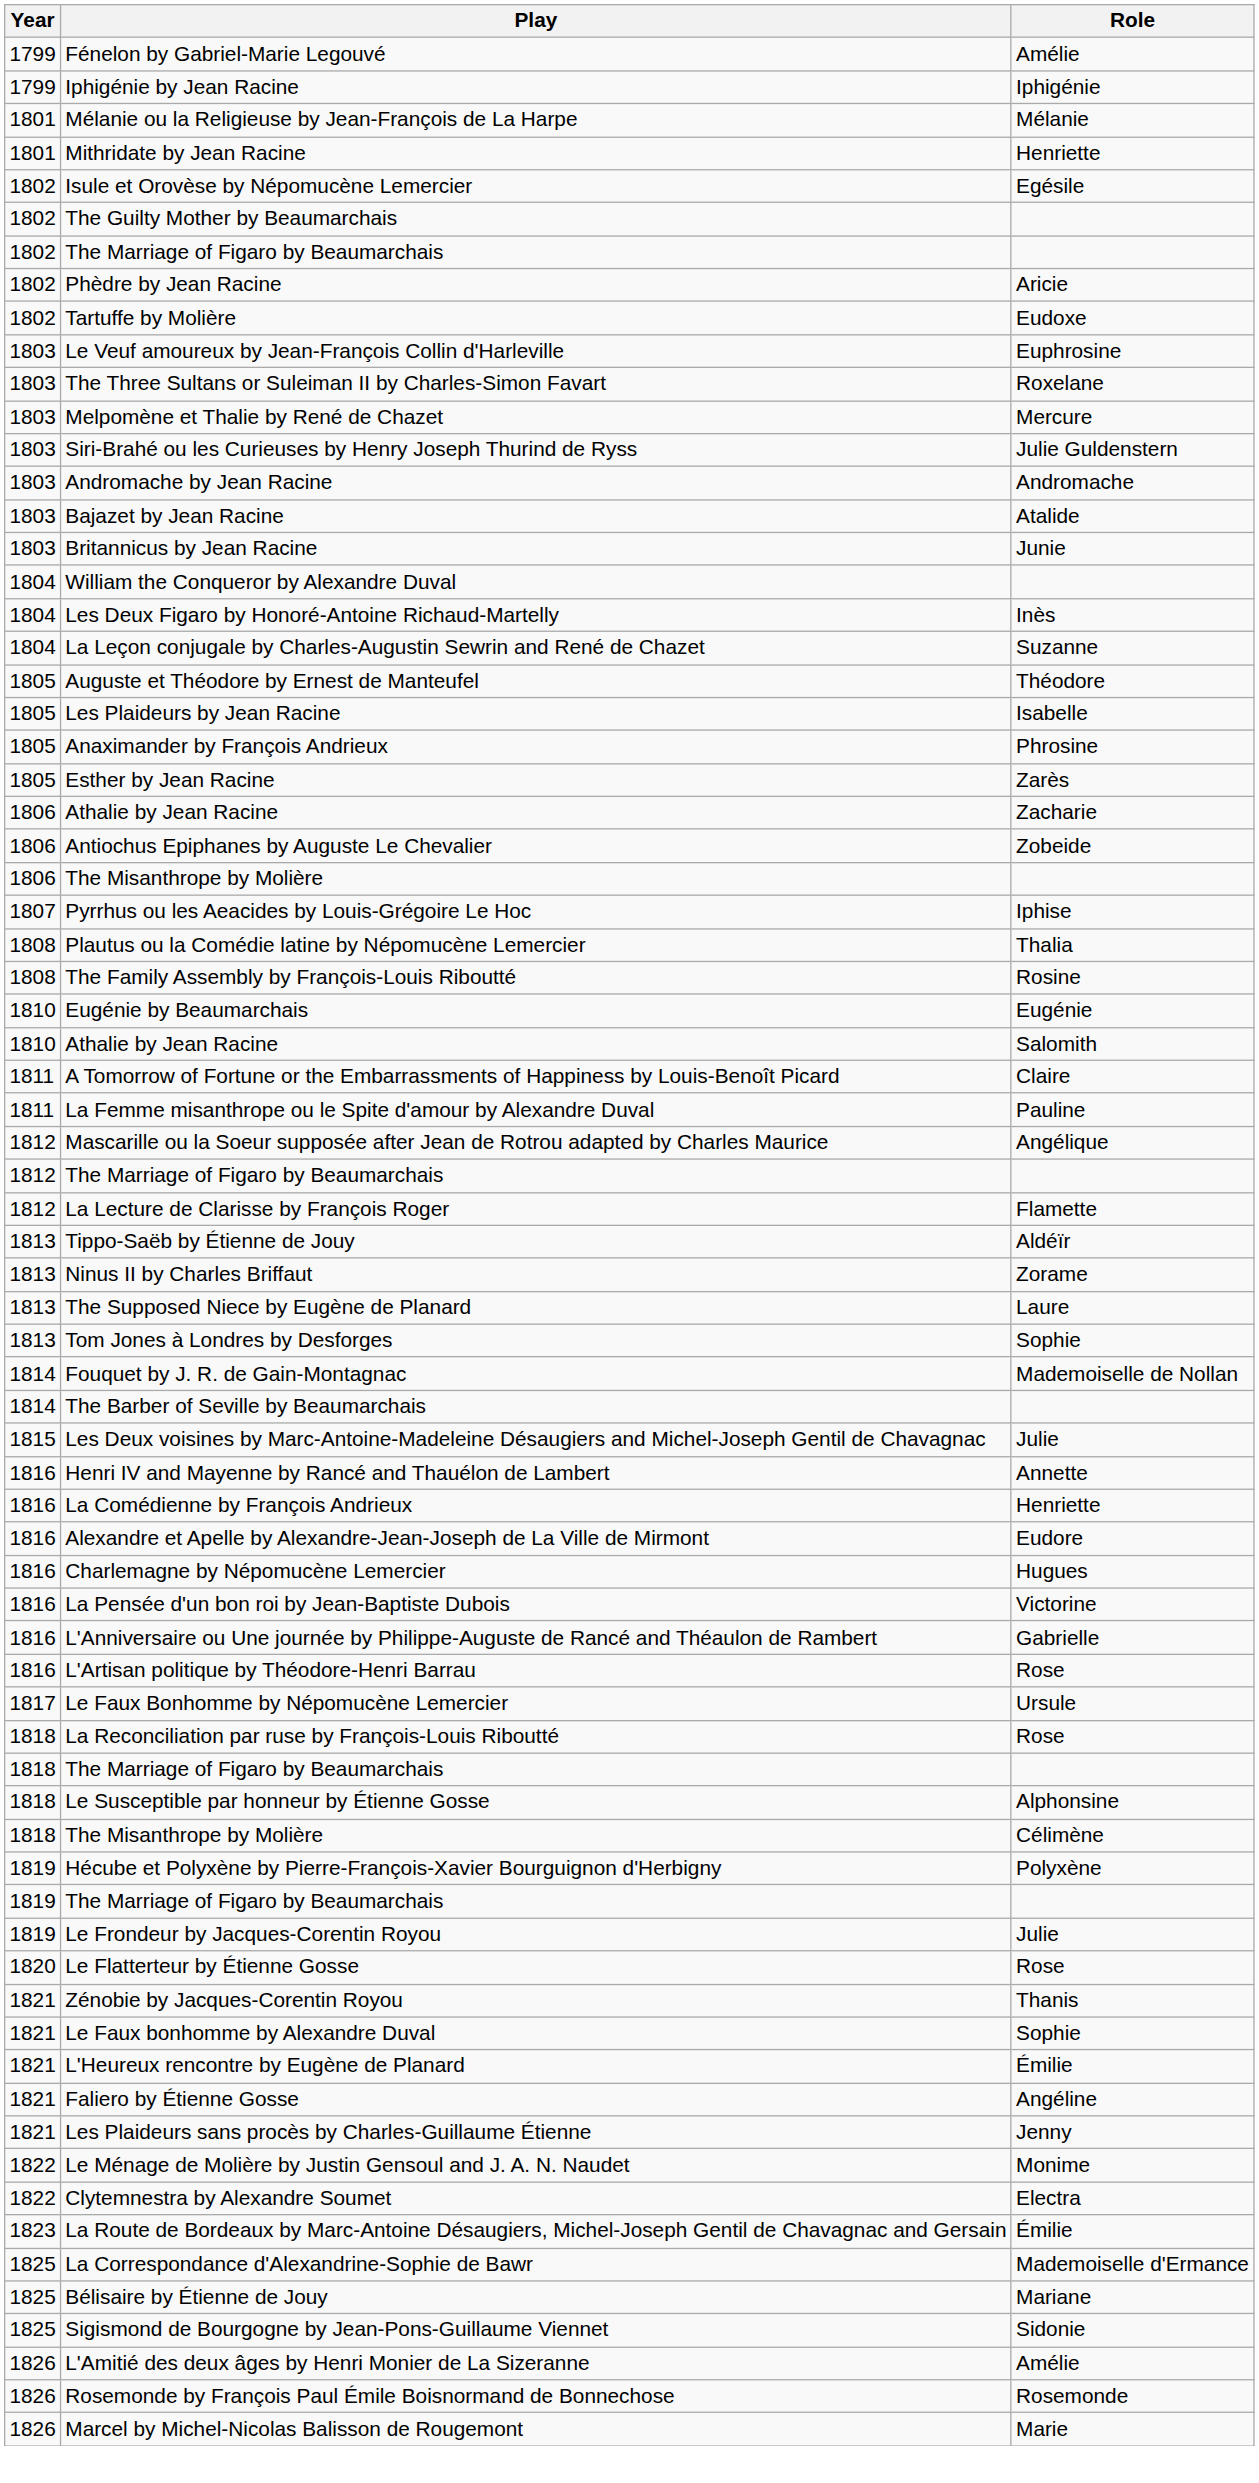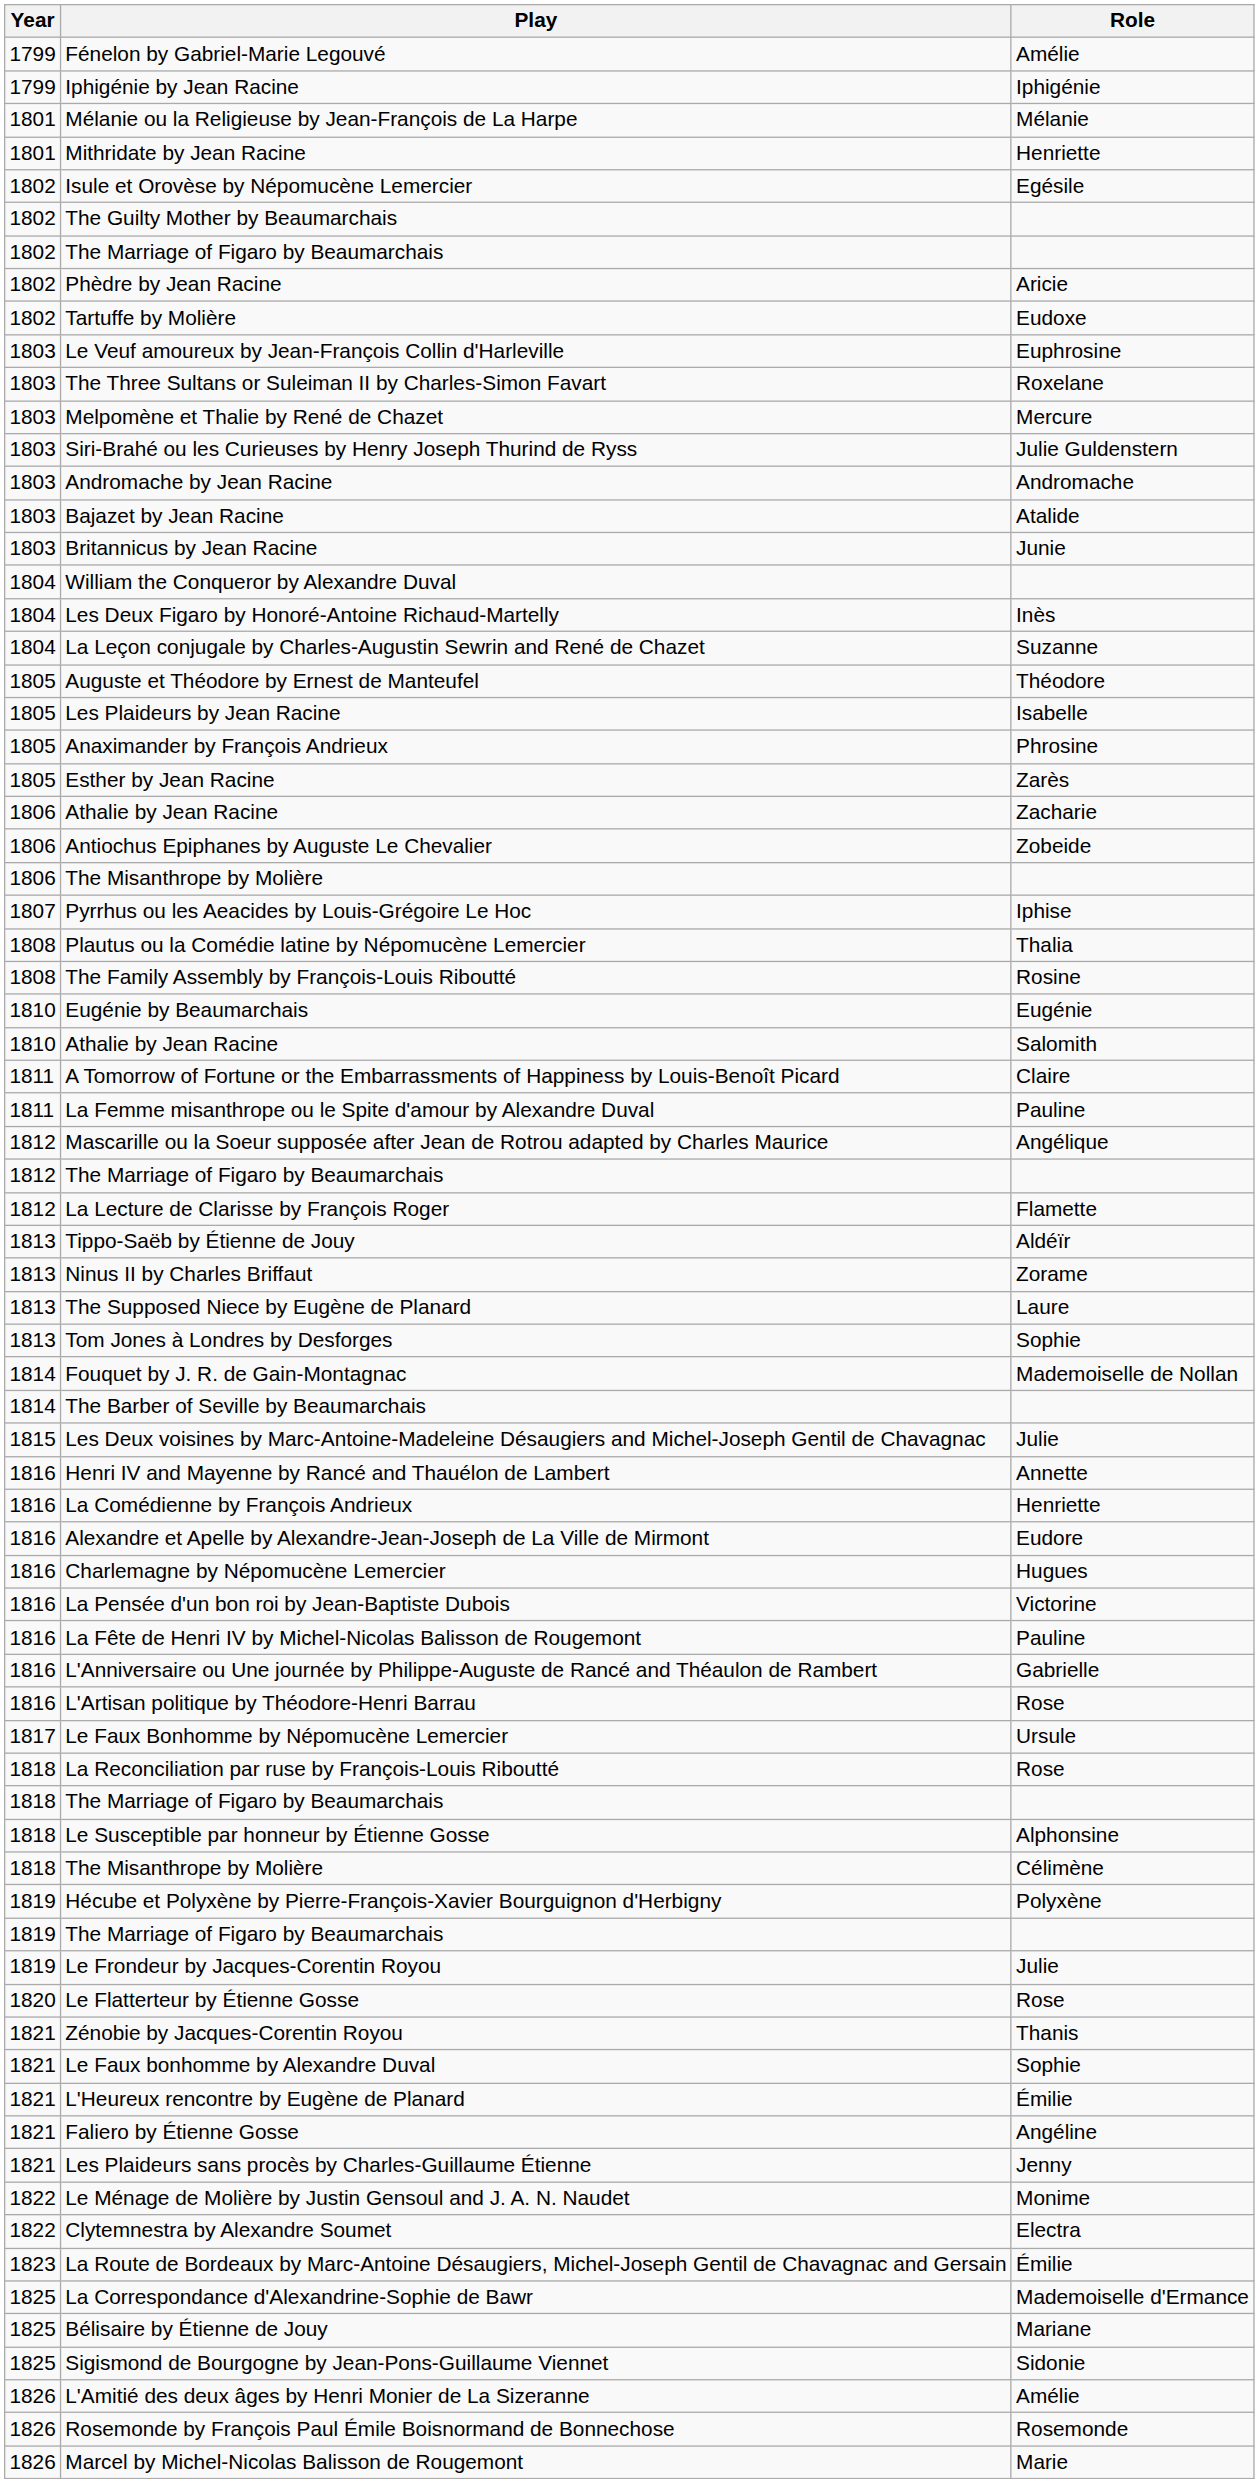 <table class="wikitable">
 <tr>
 <th>Year</th>
 <th>Play</th>
 <th>Role</th>
 </tr>
 <tr>
 <td>1799</td>
 <td>Fénelon by Gabriel-Marie Legouvé</td>
 <td>Amélie</td>
 </tr>
 <tr>
 <td>1799</td>
 <td>Iphigénie by Jean Racine</td>
 <td>Iphigénie</td>
 </tr>
 <tr>
 <td>1801</td>
 <td>Mélanie ou la Religieuse by Jean-François de La Harpe</td>
 <td>Mélanie</td>
 </tr>
 <tr>
 <td>1801</td>
 <td>Mithridate by Jean Racine</td>
 <td>Henriette</td>
 </tr>
 <tr>
 <td>1802</td>
 <td>Isule et Orovèse by Népomucène Lemercier</td>
 <td>Egésile</td>
 </tr>
 <tr>
 <td>1802</td>
 <td>The Guilty Mother by Beaumarchais</td>
 <td></td>
 </tr>
 <tr>
 <td>1802</td>
 <td>The Marriage of Figaro by Beaumarchais</td>
 <td></td>
 </tr>
 <tr>
 <td>1802</td>
 <td>Phèdre by Jean Racine</td>
 <td>Aricie</td>
 </tr>
 <tr>
 <td>1802</td>
 <td>Tartuffe by Molière</td>
 <td>Eudoxe</td>
 </tr>
 <tr>
 <td>1803</td>
 <td>Le Veuf amoureux by Jean-François Collin d'Harleville</td>
 <td>Euphrosine</td>
 </tr>
 <tr>
 <td>1803</td>
 <td>The Three Sultans or Suleiman II by Charles-Simon Favart</td>
 <td>Roxelane</td>
 </tr>
 <tr>
 <td>1803</td>
 <td>Melpomène et Thalie by René de Chazet</td>
 <td>Mercure</td>
 </tr>
 <tr>
 <td>1803</td>
 <td>Siri-Brahé ou les Curieuses by Henry Joseph Thurind de Ryss</td>
 <td>Julie Guldenstern</td>
 </tr>
 <tr>
 <td>1803</td>
 <td>Andromache by Jean Racine</td>
 <td>Andromache</td>
 </tr>
 <tr>
 <td>1803</td>
 <td>Bajazet by Jean Racine</td>
 <td>Atalide</td>
 </tr>
 <tr>
 <td>1803</td>
 <td>Britannicus by Jean Racine</td>
 <td>Junie</td>
 </tr>
 <tr>
 <td>1804</td>
 <td>William the Conqueror by Alexandre Duval</td>
 <td></td>
 </tr>
 <tr>
 <td>1804</td>
 <td>Les Deux Figaro by Honoré-Antoine Richaud-Martelly</td>
 <td>Inès</td>
 </tr>
 <tr>
 <td>1804</td>
 <td>La Leçon conjugale by Charles-Augustin Sewrin and René de Chazet</td>
 <td>Suzanne</td>
 </tr>
 <tr>
 <td>1805</td>
 <td>Auguste et Théodore by Ernest de Manteufel</td>
 <td>Théodore</td>
 </tr>
 <tr>
 <td>1805</td>
 <td>Les Plaideurs by Jean Racine</td>
 <td>Isabelle</td>
 </tr>
 <tr>
 <td>1805</td>
 <td>Anaximander by François Andrieux</td>
 <td>Phrosine</td>
 </tr>
 <tr>
 <td>1805</td>
 <td>Esther by Jean Racine</td>
 <td>Zarès</td>
 </tr>
 <tr>
 <td>1806</td>
 <td>Athalie by Jean Racine</td>
 <td>Zacharie</td>
 </tr>
 <tr>
 <td>1806</td>
 <td>Antiochus Epiphanes by Auguste Le Chevalier</td>
 <td>Zobeide</td>
 </tr>
 <tr>
 <td>1806</td>
 <td>The Misanthrope by Molière</td>
 <td></td>
 </tr>
 <tr>
 <td>1807</td>
 <td>Pyrrhus ou les Aeacides by Louis-Grégoire Le Hoc</td>
 <td>Iphise</td>
 </tr>
 <tr>
 <td>1808</td>
 <td>Plautus ou la Comédie latine by Népomucène Lemercier</td>
 <td>Thalia</td>
 </tr>
 <tr>
 <td>1808</td>
 <td>The Family Assembly by François-Louis Riboutté</td>
 <td>Rosine</td>
 </tr>
 <tr>
 <td>1810</td>
 <td>Eugénie by Beaumarchais</td>
 <td>Eugénie</td>
 </tr>
 <tr>
 <td>1810</td>
 <td>Athalie by Jean Racine</td>
 <td>Salomith</td>
 </tr>
 <tr>
 <td>1811</td>
 <td>A Tomorrow of Fortune or the Embarrassments of Happiness by Louis-Benoît Picard</td>
 <td>Claire</td>
 </tr>
 <tr>
 <td>1811</td>
 <td>La Femme misanthrope ou le Spite d'amour by Alexandre Duval</td>
 <td>Pauline</td>
 </tr>
 <tr>
 <td>1812</td>
 <td>Mascarille ou la Soeur supposée after Jean de Rotrou adapted by Charles Maurice</td>
 <td>Angélique</td>
 </tr>
 <tr>
 <td>1812</td>
 <td>The Marriage of Figaro by Beaumarchais</td>
 <td></td>
 </tr>
 <tr>
 <td>1812</td>
 <td>La Lecture de Clarisse by François Roger</td>
 <td>Flamette</td>
 </tr>
 <tr>
 <td>1813</td>
 <td>Tippo-Saëb by Étienne de Jouy</td>
 <td>Aldéïr</td>
 </tr>
 <tr>
 <td>1813</td>
 <td>Ninus II by Charles Briffaut</td>
 <td>Zorame</td>
 </tr>
 <tr>
 <td>1813</td>
 <td>The Supposed Niece by Eugène de Planard</td>
 <td>Laure</td>
 </tr>
 <tr>
 <td>1813</td>
 <td>Tom Jones à Londres by Desforges</td>
 <td>Sophie</td>
 </tr>
 <tr>
 <td>1814</td>
 <td>Fouquet by J. R. de Gain-Montagnac</td>
 <td>Mademoiselle de Nollan</td>
 </tr>
 <tr>
 <td>1814</td>
 <td>The Barber of Seville by Beaumarchais</td>
 <td></td>
 </tr>
 <tr>
 <td>1815</td>
 <td>Les Deux voisines by Marc-Antoine-Madeleine Désaugiers and Michel-Joseph Gentil de Chavagnac</td>
 <td>Julie</td>
 </tr>
 <tr>
 <td>1816</td>
 <td>Henri IV and Mayenne by Rancé and Thauélon de Lambert</td>
 <td>Annette</td>
 </tr>
 <tr>
 <td>1816</td>
 <td>La Comédienne by François Andrieux</td>
 <td>Henriette</td>
 </tr>
 <tr>
 <td>1816</td>
 <td>Alexandre et Apelle by Alexandre-Jean-Joseph de La Ville de Mirmont</td>
 <td>Eudore</td>
 </tr>
 <tr>
 <td>1816</td>
 <td>Charlemagne by Népomucène Lemercier</td>
 <td>Hugues</td>
 </tr>
 <tr>
 <td>1816</td>
 <td>La Pensée d'un bon roi by Jean-Baptiste Dubois</td>
 <td>Victorine</td>
 </tr>
 <tr>
 <td>1816</td>
+<td>La Fête de Henri IV by Michel-Nicolas Balisson de Rougemont</td>
+<td>Pauline</td>
+</tr>
+<tr>
+<td>1816</td>
 <td>L'Anniversaire ou Une journée by Philippe-Auguste de Rancé and Théaulon de Rambert</td>
 <td>Gabrielle</td>
 </tr>
 <tr>
 <td>1816</td>
 <td>L'Artisan politique by Théodore-Henri Barrau</td>
 <td>Rose</td>
 </tr>
 <tr>
 <td>1817</td>
 <td>Le Faux Bonhomme by Népomucène Lemercier</td>
 <td>Ursule</td>
 </tr>
 <tr>
 <td>1818</td>
 <td>La Reconciliation par ruse by François-Louis Riboutté</td>
 <td>Rose</td>
 </tr>
 <tr>
 <td>1818</td>
 <td>The Marriage of Figaro by Beaumarchais</td>
 <td></td>
 </tr>
 <tr>
 <td>1818</td>
 <td>Le Susceptible par honneur by Étienne Gosse</td>
 <td>Alphonsine</td>
 </tr>
 <tr>
 <td>1818</td>
 <td>The Misanthrope by Molière</td>
 <td>Célimène</td>
 </tr>
 <tr>
 <td>1819</td>
 <td>Hécube et Polyxène by Pierre-François-Xavier Bourguignon d'Herbigny</td>
 <td>Polyxène</td>
 </tr>
 <tr>
 <td>1819</td>
 <td>The Marriage of Figaro by Beaumarchais</td>
 <td></td>
 </tr>
 <tr>
 <td>1819</td>
 <td>Le Frondeur by Jacques-Corentin Royou</td>
 <td>Julie</td>
 </tr>
 <tr>
 <td>1820</td>
 <td>Le Flatterteur by Étienne Gosse</td>
 <td>Rose</td>
 </tr>
 <tr>
 <td>1821</td>
 <td>Zénobie by Jacques-Corentin Royou</td>
 <td>Thanis</td>
 </tr>
 <tr>
 <td>1821</td>
 <td>Le Faux bonhomme by Alexandre Duval</td>
 <td>Sophie</td>
 </tr>
 <tr>
 <td>1821</td>
 <td>L'Heureux rencontre by Eugène de Planard</td>
 <td>Émilie</td>
 </tr>
 <tr>
 <td>1821</td>
 <td>Faliero by Étienne Gosse</td>
 <td>Angéline</td>
 </tr>
 <tr>
 <td>1821</td>
 <td>Les Plaideurs sans procès by Charles-Guillaume Étienne</td>
 <td>Jenny</td>
 </tr>
 <tr>
 <td>1822</td>
 <td>Le Ménage de Molière by Justin Gensoul and J. A. N. Naudet</td>
 <td>Monime</td>
 </tr>
 <tr>
 <td>1822</td>
 <td>Clytemnestra by Alexandre Soumet</td>
 <td>Electra</td>
 </tr>
 <tr>
 <td>1823</td>
 <td>La Route de Bordeaux by Marc-Antoine Désaugiers, Michel-Joseph Gentil de Chavagnac and Gersain</td>
 <td>Émilie</td>
 </tr>
 <tr>
 <td>1825</td>
 <td>La Correspondance d'Alexandrine-Sophie de Bawr</td>
 <td>Mademoiselle d'Ermance</td>
 </tr>
 <tr>
 <td>1825</td>
 <td>Bélisaire by Étienne de Jouy</td>
 <td>Mariane</td>
 </tr>
 <tr>
 <td>1825</td>
 <td>Sigismond de Bourgogne by Jean-Pons-Guillaume Viennet</td>
 <td>Sidonie</td>
 </tr>
 <tr>
 <td>1826</td>
 <td>L'Amitié des deux âges by Henri Monier de La Sizeranne</td>
 <td>Amélie</td>
 </tr>
 <tr>
 <td>1826</td>
 <td>Rosemonde by François Paul Émile Boisnormand de Bonnechose</td>
 <td>Rosemonde</td>
 </tr>
 <tr>
 <td>1826</td>
 <td>Marcel by Michel-Nicolas Balisson de Rougemont</td>
 <td>Marie</td>
 </tr>
 </table>
